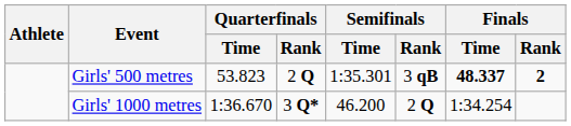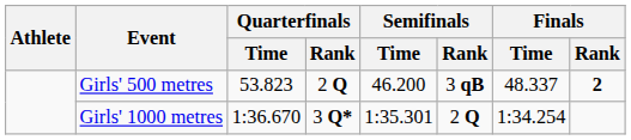 <table class="wikitable" style="font-size:90%;">
 <tr>
 <th rowspan=2>Athlete</th>
 <th rowspan=2>Event</th>
 <th colspan=2>Quarterfinals</th>
 <th colspan=2>Semifinals</th>
 <th colspan=2>Finals</th>
 </tr>
 <tr>
 <th>Time</th>
 <th>Rank</th>
 <th>Time</th>
 <th>Rank</th>
 <th>Time</th>
 <th>Rank</th>
 </tr>
 <tr>
 <td rowspan=2></td>
 <td><a href='#'>Girls' 500 metres</a></td>
 <td align=center>53.823</td>
 <td align=center>2 <strong>Q</strong></td>
-<td align=center>1:35.301</td>
+<td align=center>46.200</td>
 <td align=center>3 <strong>qB</strong></td>
-<td align=center><strong>48.337</strong></td>
+<td align=center>48.337</td>
 <td align=center><strong>2</strong></td>
 </tr>
 <tr>
 <td><a href='#'>Girls' 1000 metres</a></td>
 <td align=center>1:36.670</td>
 <td align=center>3 <strong>Q*</strong></td>
-<td align=center>46.200</td>
+<td align=center>1:35.301</td>
 <td align=center>2 <strong>Q</strong></td>
 <td align=center>1:34.254</td>
 <td align=center></td>
 </tr>
 </table>
